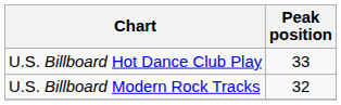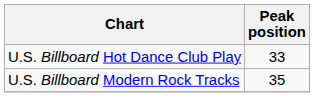 <table class="wikitable">
 <tr>
 <th align="left">Chart</th>
 <th align="left">Peak<br>position</th>
 </tr>
 <tr>
 <td align="left">U.S. <em>Billboard</em> <a href='#'>Hot Dance Club Play</a></td>
 <td align="center">33</td>
 </tr>
 <tr>
 <td align="left">U.S. <em>Billboard</em> <a href='#'>Modern Rock Tracks</a></td>
-<td align="center">32</td>
+<td align="center">35</td>
 </tr>
 <tr>
 </tr>
 </table>
